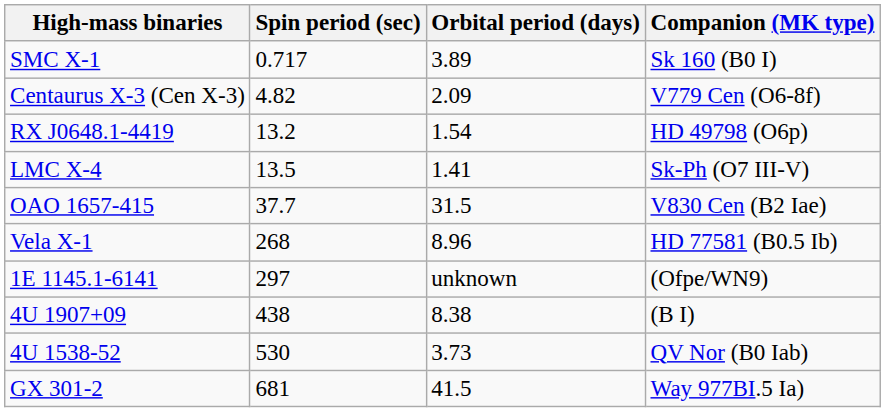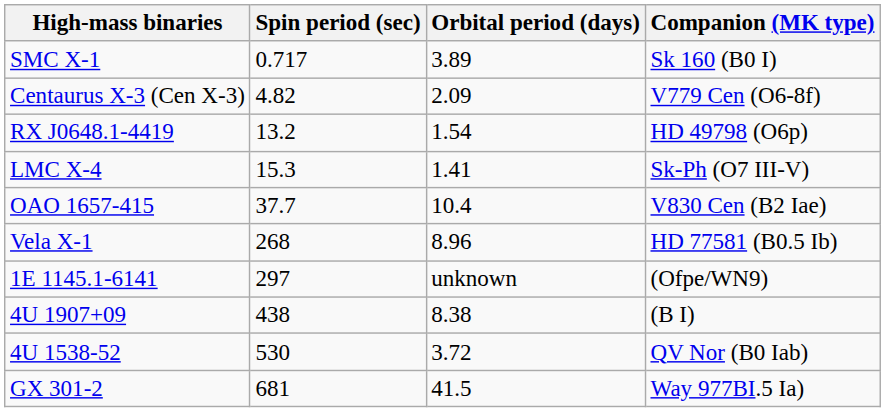 <table class="wikitable">
 <tr>
 <th>High-mass binaries</th>
 <th>Spin period (sec)</th>
 <th>Orbital period (days)</th>
 <th>Companion <a href='#'>(MK type)</a></th>
 </tr>
 <tr>
 <td><a href='#'>SMC X-1</a></td>
 <td>0.717</td>
 <td>3.89</td>
 <td><a href='#'>Sk 160</a> (B0 I)</td>
 </tr>
 <tr>
 <td><a href='#'>Centaurus X-3</a> (Cen X-3)</td>
 <td>4.82</td>
 <td>2.09</td>
 <td><a href='#'>V779 Cen</a> (O6-8f)</td>
 </tr>
 <tr>
 <td><a href='#'>RX J0648.1-4419</a></td>
 <td>13.2</td>
 <td>1.54</td>
 <td><a href='#'>HD 49798</a> (O6p)</td>
 </tr>
 <tr>
 <td><a href='#'>LMC X-4</a></td>
-<td>13.5</td>
+<td>15.3</td>
 <td>1.41</td>
 <td><a href='#'>Sk-Ph</a> (O7 III-V)</td>
 </tr>
 <tr>
 <td><a href='#'>OAO 1657-415</a></td>
 <td>37.7</td>
-<td>31.5</td>
+<td>10.4</td>
 <td><a href='#'>V830 Cen</a> (B2 Iae)</td>
 </tr>
 <tr>
 <td><a href='#'>Vela X-1</a></td>
 <td>268</td>
 <td>8.96</td>
 <td><a href='#'>HD 77581</a> (B0.5 Ib)</td>
 </tr>
 <tr>
 <td><a href='#'>1E 1145.1-6141</a></td>
 <td>297</td>
 <td>unknown</td>
 <td>(Ofpe/WN9)</td>
 </tr>
 <tr>
 <td><a href='#'>4U 1907+09</a></td>
 <td>438</td>
 <td>8.38</td>
 <td>(B I)</td>
 </tr>
 <tr>
 <td><a href='#'>4U 1538-52</a></td>
 <td>530</td>
-<td>3.73</td>
+<td>3.72</td>
 <td><a href='#'>QV Nor</a> (B0 Iab)</td>
 </tr>
 <tr>
 <td><a href='#'>GX 301-2</a></td>
 <td>681</td>
 <td>41.5</td>
 <td><a href='#'>Way 977BI</a>.5 Ia)</td>
 </tr>
 </table>
